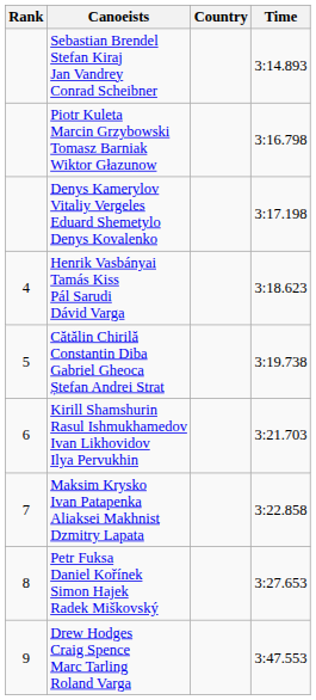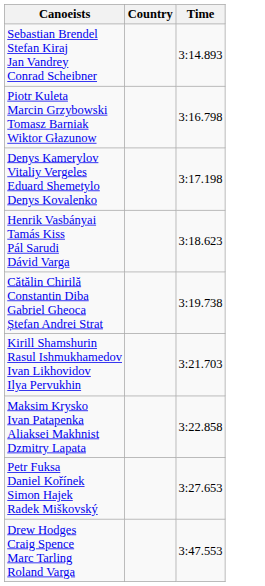 <table class="wikitable" style="text-align:center">
 <tr>
-<th>Rank</th>
 <th>Canoeists</th>
 <th>Country</th>
 <th>Time</th>
 </tr>
 <tr>
-<td></td>
 <td align="left"><a href='#'>Sebastian Brendel</a><br><a href='#'>Stefan Kiraj</a><br><a href='#'>Jan Vandrey</a><br><a href='#'>Conrad Scheibner</a></td>
 <td align="left"></td>
 <td>3:14.893</td>
 </tr>
 <tr>
-<td></td>
 <td align="left"><a href='#'>Piotr Kuleta</a><br><a href='#'>Marcin Grzybowski</a><br><a href='#'>Tomasz Barniak</a><br><a href='#'>Wiktor Głazunow</a></td>
 <td align="left"></td>
 <td>3:16.798</td>
 </tr>
 <tr>
-<td></td>
 <td align="left"><a href='#'>Denys Kamerylov</a><br><a href='#'>Vitaliy Vergeles</a><br><a href='#'>Eduard Shemetylo</a><br><a href='#'>Denys Kovalenko</a></td>
 <td align="left"></td>
 <td>3:17.198</td>
 </tr>
 <tr>
-<td>4</td>
 <td align="left"><a href='#'>Henrik Vasbányai</a><br><a href='#'>Tamás Kiss</a><br><a href='#'>Pál Sarudi</a><br><a href='#'>Dávid Varga</a></td>
 <td align="left"></td>
 <td>3:18.623</td>
 </tr>
 <tr>
-<td>5</td>
 <td align="left"><a href='#'>Cătălin Chirilă</a><br><a href='#'>Constantin Diba</a><br><a href='#'>Gabriel Gheoca</a><br><a href='#'>Ștefan Andrei Strat</a></td>
 <td align="left"></td>
 <td>3:19.738</td>
 </tr>
 <tr>
-<td>6</td>
 <td align="left"><a href='#'>Kirill Shamshurin</a><br><a href='#'>Rasul Ishmukhamedov</a><br><a href='#'>Ivan Likhovidov</a><br><a href='#'>Ilya Pervukhin</a></td>
 <td align="left"></td>
 <td>3:21.703</td>
 </tr>
 <tr>
-<td>7</td>
 <td align="left"><a href='#'>Maksim Krysko</a><br><a href='#'>Ivan Patapenka</a><br><a href='#'>Aliaksei Makhnist</a><br><a href='#'>Dzmitry Lapata</a></td>
 <td align="left"></td>
 <td>3:22.858</td>
 </tr>
 <tr>
-<td>8</td>
 <td align="left"><a href='#'>Petr Fuksa</a><br><a href='#'>Daniel Kořínek</a><br><a href='#'>Simon Hajek</a><br><a href='#'>Radek Miškovský</a></td>
 <td align="left"></td>
 <td>3:27.653</td>
 </tr>
 <tr>
-<td>9</td>
 <td align="left"><a href='#'>Drew Hodges</a><br><a href='#'>Craig Spence</a><br><a href='#'>Marc Tarling</a><br><a href='#'>Roland Varga</a></td>
 <td align="left"></td>
 <td>3:47.553</td>
 </tr>
 </table>
